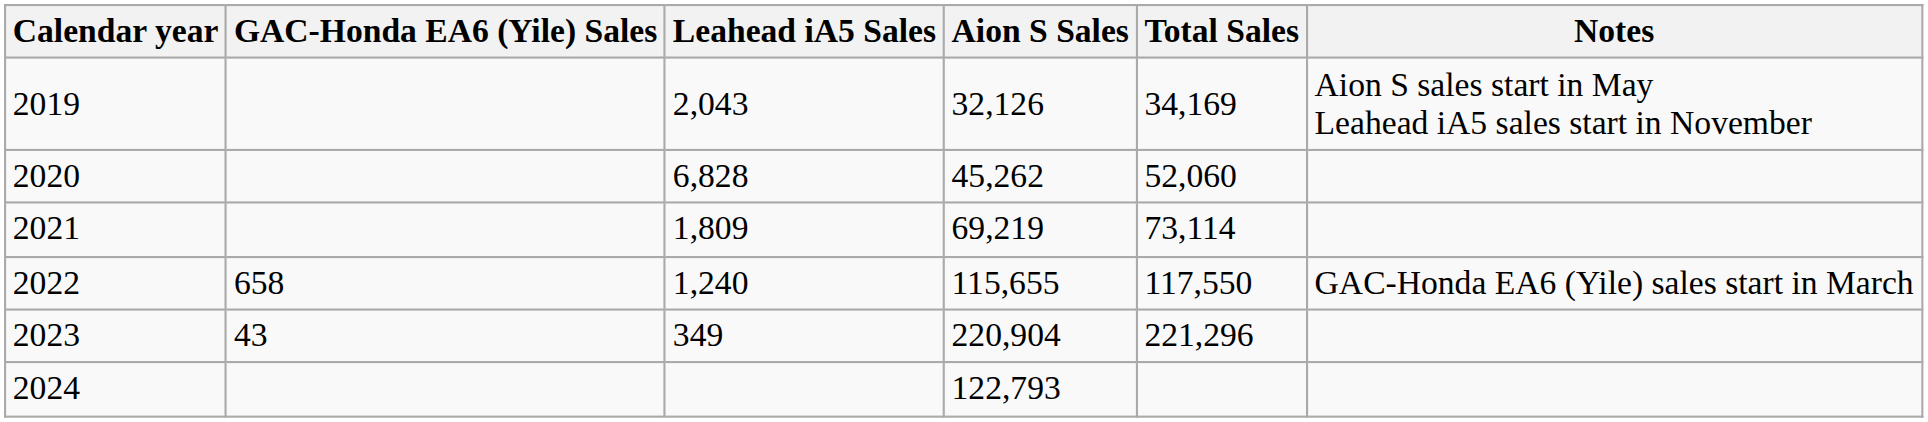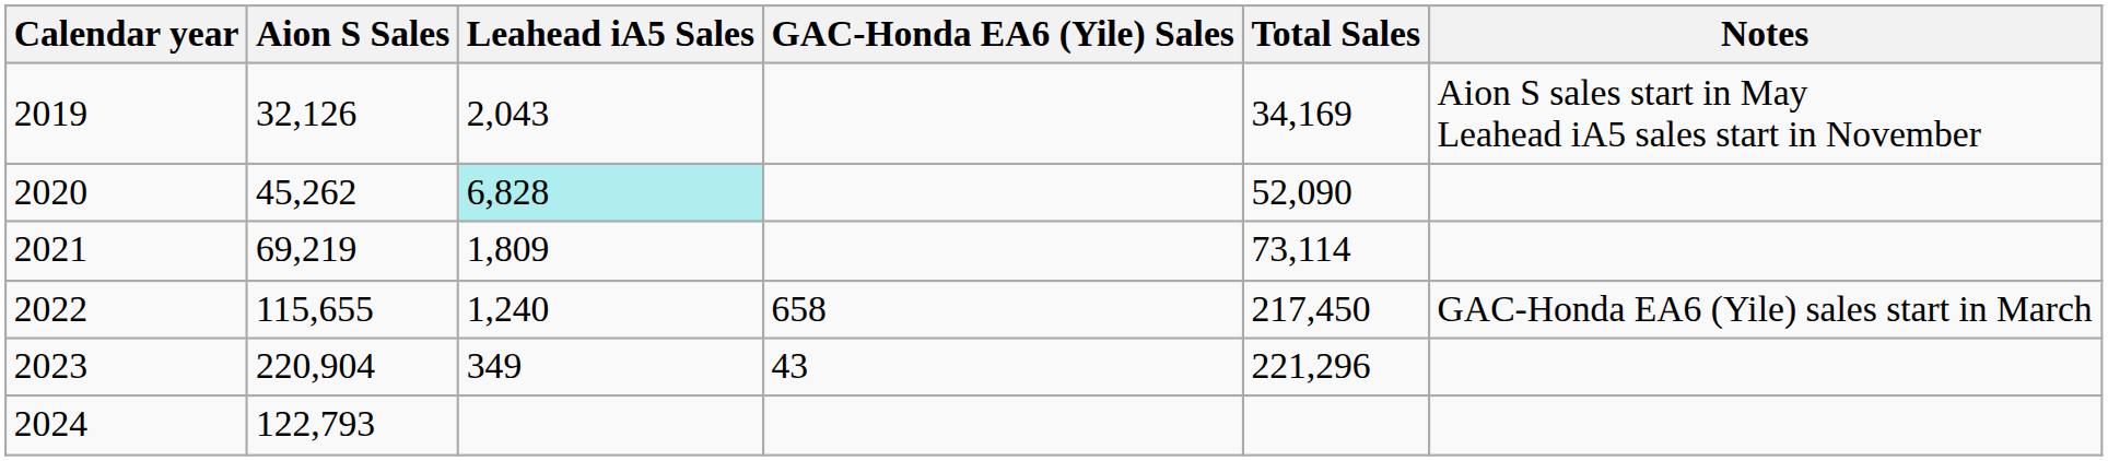 <table class="wikitable">
 <tr>
 <th>Calendar year</th>
+<th>Aion S Sales</th>
+<th>Leahead iA5 Sales</th>
 <th>GAC-Honda EA6 (Yile) Sales</th>
-<th>Leahead iA5 Sales</th>
-<th>Aion S Sales</th>
 <th>Total Sales</th>
 <th>Notes</th>
 </tr>
 <tr>
 <td>2019</td>
+<td>32,126</td>
+<td>2,043</td>
 <td></td>
-<td>2,043</td>
-<td>32,126</td>
 <td>34,169</td>
 <td>Aion S sales start in May<br>Leahead iA5 sales start in November</td>
 </tr>
 <tr>
 <td>2020</td>
+<td>45,262</td>
+<td style="background: paleturquoise;">6,828</td>
 <td></td>
-<td>6,828</td>
-<td>45,262</td>
-<td>52,060</td>
+<td>52,090</td>
 <td></td>
 </tr>
 <tr>
 <td>2021</td>
+<td>69,219</td>
+<td>1,809</td>
 <td></td>
-<td>1,809</td>
-<td>69,219</td>
 <td>73,114</td>
 <td></td>
 </tr>
 <tr>
 <td>2022</td>
+<td>115,655</td>
+<td>1,240</td>
 <td>658</td>
-<td>1,240</td>
-<td>115,655</td>
-<td>117,550</td>
+<td>217,450</td>
 <td>GAC-Honda EA6 (Yile) sales start in March</td>
 </tr>
 <tr>
 <td>2023</td>
+<td>220,904</td>
+<td>349</td>
 <td>43</td>
-<td>349</td>
-<td>220,904</td>
 <td>221,296</td>
 <td></td>
 </tr>
 <tr>
 <td>2024</td>
+<td>122,793</td>
 <td></td>
 <td></td>
-<td>122,793</td>
 <td></td>
 <td></td>
 </tr>
 </table>
